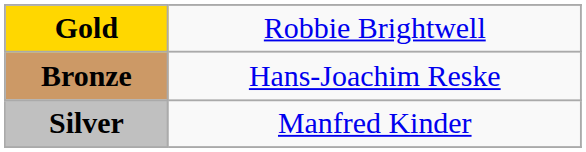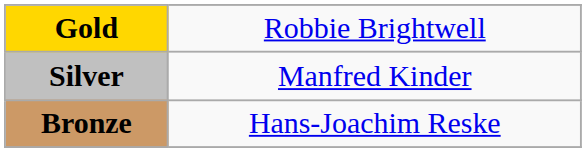 <table class="wikitable" style="text-align:center; " width="35%">
 <tr>
 <td bgcolor="gold"><strong>Gold</strong></td>
 <td><a href='#'>Robbie Brightwell</a><br>  <small><em></em></small></td>
 </tr>
 <tr>
+<td bgcolor="silver"><strong>Silver</strong></td>
+<td><a href='#'>Manfred Kinder</a><br>  <small><em></em></small></td>
+</tr>
+<tr>
 <td bgcolor="CC9966"><strong>Bronze</strong></td>
 <td><a href='#'>Hans-Joachim Reske</a><br>  <small><em></em></small></td>
 </tr>
-<tr>
-<td bgcolor="silver"><strong>Silver</strong></td>
-<td><a href='#'>Manfred Kinder</a><br>  <small><em></em></small></td>
-</tr>
 </table>
